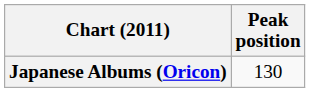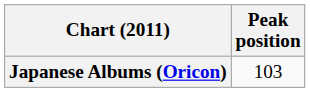 <table class="wikitable plainrowheaders" style="text-align:center">
 <tr>
 <th scope="col">Chart (2011)</th>
 <th scope="col">Peak<br> position</th>
 </tr>
 <tr>
 <th scope="row">Japanese Albums (<a href='#'>Oricon</a>)</th>
-<td>130</td>
+<td>103</td>
 </tr>
 </table>
